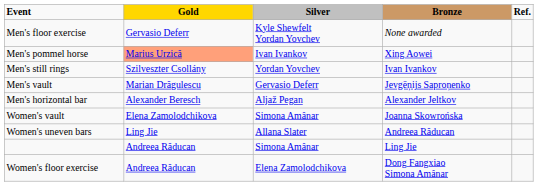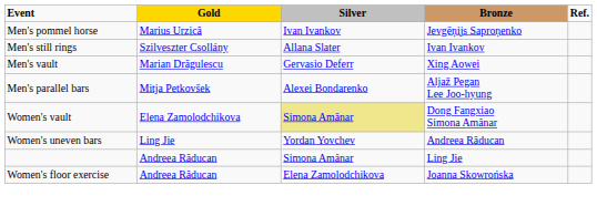 <table class="wikitable">
 <tr>
 <td style="width:12em;"><strong>Event</strong></td>
 <td style="text-align:center; background:gold; width:13em;"><strong>Gold</strong></td>
 <td style="text-align:center; background:silver; width:13em;"><strong>Silver</strong></td>
 <td style="text-align:center; background:#c96; width:13em;"><strong>Bronze</strong></td>
 <td style="width:1em;"><strong>Ref.</strong></td>
 </tr>
 <tr>
-<td>Men's floor exercise</td>
-<td> <a href='#'>Gervasio Deferr</a></td>
-<td> <a href='#'>Kyle Shewfelt</a><br> <a href='#'>Yordan Yovchev</a></td>
-<td><em>None awarded</em></td>
-<td></td>
-</tr>
-<tr>
 <td>Men's pommel horse</td>
-<td style="background: lightsalmon;"> <a href='#'>Marius Urzică</a></td>
+<td> <a href='#'>Marius Urzică</a></td>
 <td> <a href='#'>Ivan Ivankov</a></td>
-<td> <a href='#'>Xing Aowei</a></td>
+<td> <a href='#'>Jevgēņijs Saproņenko</a></td>
 <td></td>
 </tr>
 <tr>
 <td>Men's still rings</td>
 <td> <a href='#'>Szilveszter Csollány</a></td>
-<td> <a href='#'>Yordan Yovchev</a></td>
+<td> <a href='#'>Allana Slater</a></td>
 <td> <a href='#'>Ivan Ivankov</a></td>
 <td></td>
 </tr>
 <tr>
 <td>Men's vault</td>
 <td> <a href='#'>Marian Drăgulescu</a></td>
 <td> <a href='#'>Gervasio Deferr</a></td>
-<td> <a href='#'>Jevgēņijs Saproņenko</a></td>
+<td> <a href='#'>Xing Aowei</a></td>
 <td></td>
 </tr>
 <tr>
-<td>Men's horizontal bar</td>
-<td> <a href='#'>Alexander Beresch</a></td>
-<td> <a href='#'>Aljaž Pegan</a></td>
-<td> <a href='#'>Alexander Jeltkov</a></td>
+<td>Men's parallel bars</td>
+<td> <a href='#'>Mitja Petkovšek</a></td>
+<td> <a href='#'>Alexei Bondarenko</a></td>
+<td> <a href='#'>Aljaž Pegan</a><br> <a href='#'>Lee Joo-hyung</a></td>
 <td></td>
 </tr>
 <tr>
 <td>Women's vault</td>
 <td> <a href='#'>Elena Zamolodchikova</a></td>
-<td> <a href='#'>Simona Amânar</a></td>
-<td> <a href='#'>Joanna Skowrońska</a></td>
+<td style="background: khaki;"> <a href='#'>Simona Amânar</a></td>
+<td> <a href='#'>Dong Fangxiao</a> <br>  <a href='#'>Simona Amânar</a></td>
 <td></td>
 </tr>
 <tr>
 <td>Women's uneven bars</td>
 <td> <a href='#'>Ling Jie</a></td>
-<td> <a href='#'>Allana Slater</a></td>
+<td> <a href='#'>Yordan Yovchev</a></td>
 <td> <a href='#'>Andreea Răducan</a></td>
 <td></td>
 </tr>
 <tr>
 <td></td>
 <td> <a href='#'>Andreea Răducan</a></td>
 <td> <a href='#'>Simona Amânar</a></td>
 <td> <a href='#'>Ling Jie</a></td>
 <td></td>
 </tr>
 <tr>
 <td>Women's floor exercise</td>
 <td> <a href='#'>Andreea Răducan</a></td>
 <td> <a href='#'>Elena Zamolodchikova</a></td>
-<td> <a href='#'>Dong Fangxiao</a> <br>  <a href='#'>Simona Amânar</a></td>
+<td> <a href='#'>Joanna Skowrońska</a></td>
 <td></td>
 </tr>
 </table>
